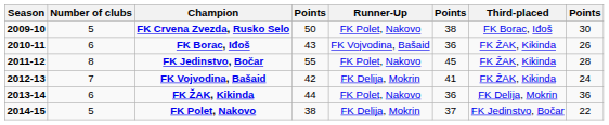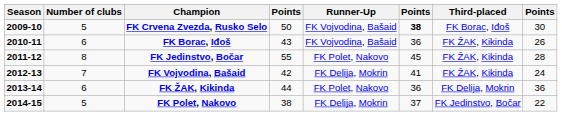 <table class="wikitable" style="text-align:center;">
 <tr>
 <th>Season</th>
 <th>Number of clubs</th>
 <th>Champion</th>
 <th>Points</th>
 <th>Runner-Up</th>
 <th>Points</th>
 <th>Third-placed</th>
 <th>Points</th>
 </tr>
 <tr>
 <td><strong>2009-10</strong></td>
 <td>5</td>
 <td><strong><a href='#'>FK Crvena Zvezda</a>, <a href='#'>Rusko Selo</a></strong></td>
 <td>50</td>
-<td><a href='#'>FK Polet</a>, <a href='#'>Nakovo</a></td>
-<td>38</td>
+<td><a href='#'>FK Vojvodina</a>, <a href='#'>Bašaid</a></td>
+<td><strong>38</strong></td>
 <td><a href='#'>FK Borac</a>, <a href='#'>Iđoš</a></td>
 <td>30</td>
 </tr>
 <tr>
 <td><strong>2010-11</strong></td>
 <td>6</td>
 <td><strong><a href='#'>FK Borac</a>, <a href='#'>Iđoš</a></strong></td>
 <td>43</td>
 <td><a href='#'>FK Vojvodina</a>, <a href='#'>Bašaid</a></td>
 <td>36</td>
 <td><a href='#'>FK ŽAK</a>, <a href='#'>Kikinda</a></td>
 <td>26</td>
 </tr>
 <tr>
 <td><strong>2011-12</strong></td>
 <td>8</td>
 <td><strong><a href='#'>FK Jedinstvo</a>, <a href='#'>Bočar</a></strong></td>
 <td>55</td>
 <td><a href='#'>FK Polet</a>, <a href='#'>Nakovo</a></td>
 <td>45</td>
 <td><a href='#'>FK ŽAK</a>, <a href='#'>Kikinda</a></td>
 <td>28</td>
 </tr>
 <tr>
 <td><strong>2012-13</strong></td>
 <td>7</td>
 <td><strong><a href='#'>FK Vojvodina</a>, <a href='#'>Bašaid</a></strong></td>
 <td>42</td>
 <td><a href='#'>FK Delija</a>, <a href='#'>Mokrin</a></td>
 <td>41</td>
 <td><a href='#'>FK ŽAK</a>, <a href='#'>Kikinda</a></td>
 <td>24</td>
 </tr>
 <tr>
 <td><strong>2013-14</strong></td>
 <td>6</td>
 <td><strong><a href='#'>FK ŽAK</a>, <a href='#'>Kikinda</a></strong></td>
 <td>44</td>
 <td><a href='#'>FK Polet</a>, <a href='#'>Nakovo</a></td>
 <td>36</td>
 <td><a href='#'>FK Delija</a>, <a href='#'>Mokrin</a></td>
 <td>36</td>
 </tr>
 <tr>
 <td><strong>2014-15</strong></td>
 <td>5</td>
 <td><strong><a href='#'>FK Polet</a>, <a href='#'>Nakovo</a></strong></td>
 <td>38</td>
 <td><a href='#'>FK Delija</a>, <a href='#'>Mokrin</a></td>
 <td>37</td>
 <td><a href='#'>FK Jedinstvo</a>, <a href='#'>Bočar</a></td>
 <td>22</td>
 </tr>
 </table>
